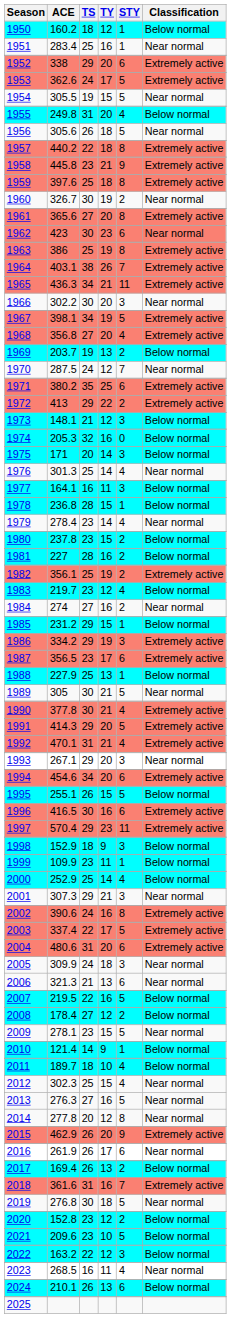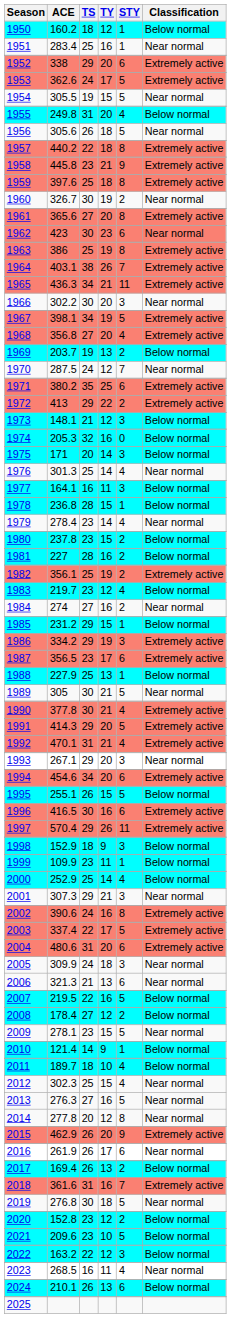 <table class="wikitable sortable mw-collapsible">
 <tr>
 <th scope="col">Season</th>
 <th scope="col">ACE</th>
 <th scope="col"><a href='#'>TS</a></th>
 <th scope="col"><a href='#'>TY</a></th>
 <th scope="col"><a href='#'>STY</a></th>
 <th scope="col">Classification</th>
 </tr>
 <tr style="background:Cyan;">
 <td><a href='#'>1950</a></td>
 <td>160.2</td>
 <td>18</td>
 <td>12</td>
 <td>1</td>
 <td>Below normal</td>
 </tr>
 <tr>
 <td><a href='#'>1951</a></td>
 <td>283.4</td>
 <td>25</td>
 <td>16</td>
 <td>1</td>
 <td>Near normal</td>
 </tr>
 <tr>
 </tr>
 <tr style="background:Salmon;">
 <td><a href='#'>1952</a></td>
 <td>338</td>
 <td>29</td>
 <td>20</td>
 <td>6</td>
 <td>Extremely active</td>
 </tr>
 <tr>
 </tr>
 <tr style="background:Salmon;">
 <td><a href='#'>1953</a></td>
 <td>362.6</td>
 <td>24</td>
 <td>17</td>
 <td>5</td>
 <td>Extremely active</td>
 </tr>
 <tr>
 <td><a href='#'>1954</a></td>
 <td>305.5</td>
 <td>19</td>
 <td>15</td>
 <td>5</td>
 <td>Near normal</td>
 </tr>
 <tr>
 </tr>
 <tr style="background:Cyan;">
 <td><a href='#'>1955</a></td>
 <td>249.8</td>
 <td>31</td>
 <td>20</td>
 <td>4</td>
 <td>Below normal</td>
 </tr>
 <tr>
 <td><a href='#'>1956</a></td>
 <td>305.6</td>
 <td>26</td>
 <td>18</td>
 <td>5</td>
 <td>Near normal</td>
 </tr>
 <tr>
 </tr>
 <tr style="background:Salmon;">
 <td><a href='#'>1957</a></td>
 <td>440.2</td>
 <td>22</td>
 <td>18</td>
 <td>8</td>
 <td>Extremely active</td>
 </tr>
 <tr>
 </tr>
 <tr style="background:Salmon;">
 <td><a href='#'>1958</a></td>
 <td>445.8</td>
 <td>23</td>
 <td>21</td>
 <td>9</td>
 <td>Extremely active</td>
 </tr>
 <tr>
 </tr>
 <tr style="background:Salmon;">
 <td><a href='#'>1959</a></td>
 <td>397.6</td>
 <td>25</td>
 <td>18</td>
 <td>8</td>
 <td>Extremely active</td>
 </tr>
 <tr>
 <td><a href='#'>1960</a></td>
 <td>326.7</td>
 <td>30</td>
 <td>19</td>
 <td>2</td>
 <td>Near normal</td>
 </tr>
 <tr>
 </tr>
 <tr style="background:Salmon;">
 <td><a href='#'>1961</a></td>
 <td>365.6</td>
 <td>27</td>
 <td>20</td>
 <td>8</td>
 <td>Extremely active</td>
 </tr>
 <tr>
 </tr>
 <tr style="background:Salmon;">
 <td><a href='#'>1962</a></td>
 <td>423</td>
 <td>30</td>
 <td>23</td>
 <td>6</td>
 <td>Near normal</td>
 </tr>
 <tr>
 </tr>
 <tr style="background:Salmon;">
 <td><a href='#'>1963</a></td>
 <td>386</td>
 <td>25</td>
 <td>19</td>
 <td>8</td>
 <td>Extremely active</td>
 </tr>
 <tr>
 </tr>
 <tr style="background:Salmon;">
 <td><a href='#'>1964</a></td>
 <td>403.1</td>
 <td>38</td>
 <td>26</td>
 <td>7</td>
 <td>Extremely active</td>
 </tr>
 <tr>
 </tr>
 <tr style="background:Salmon;">
 <td><a href='#'>1965</a></td>
 <td>436.3</td>
 <td>34</td>
 <td>21</td>
 <td>11</td>
 <td>Extremely active</td>
 </tr>
 <tr>
 <td><a href='#'>1966</a></td>
 <td>302.2</td>
 <td>30</td>
 <td>20</td>
 <td>3</td>
 <td>Near normal</td>
 </tr>
 <tr>
 </tr>
 <tr style="background:Salmon;">
 <td><a href='#'>1967</a></td>
 <td>398.1</td>
 <td>34</td>
 <td>19</td>
 <td>5</td>
 <td>Extremely active</td>
 </tr>
 <tr>
 </tr>
 <tr style="background:Salmon;">
 <td><a href='#'>1968</a></td>
 <td>356.8</td>
 <td>27</td>
 <td>20</td>
 <td>4</td>
 <td>Extremely active</td>
 </tr>
 <tr>
 </tr>
 <tr style="background:Cyan;">
 <td><a href='#'>1969</a></td>
 <td>203.7</td>
 <td>19</td>
 <td>13</td>
 <td>2</td>
 <td>Below normal</td>
 </tr>
 <tr>
 <td><a href='#'>1970</a></td>
 <td>287.5</td>
 <td>24</td>
 <td>12</td>
 <td>7</td>
 <td>Near normal</td>
 </tr>
 <tr>
 </tr>
 <tr style="background:salmon;">
 <td><a href='#'>1971</a></td>
 <td>380.2</td>
 <td>35</td>
 <td>25</td>
 <td>6</td>
 <td>Extremely active</td>
 </tr>
 <tr>
 </tr>
 <tr style="background:salmon;">
 <td><a href='#'>1972</a></td>
 <td>413</td>
 <td>29</td>
 <td>22</td>
 <td>2</td>
 <td>Extremely active</td>
 </tr>
 <tr>
 </tr>
 <tr style="background:Cyan">
 <td><a href='#'>1973</a></td>
 <td>148.1</td>
 <td>21</td>
 <td>12</td>
 <td>3</td>
 <td>Below normal</td>
 </tr>
 <tr>
 </tr>
 <tr style="background:Cyan;">
 <td><a href='#'>1974</a></td>
 <td>205.3</td>
 <td>32</td>
 <td>16</td>
 <td>0</td>
 <td>Below normal</td>
 </tr>
 <tr>
 </tr>
 <tr style="background:Cyan">
 <td><a href='#'>1975</a></td>
 <td>171</td>
 <td>20</td>
 <td>14</td>
 <td>3</td>
 <td>Below normal</td>
 </tr>
 <tr>
 <td><a href='#'>1976</a></td>
 <td>301.3</td>
 <td>25</td>
 <td>14</td>
 <td>4</td>
 <td>Near normal</td>
 </tr>
 <tr>
 </tr>
 <tr style="background:Cyan">
 <td><a href='#'>1977</a></td>
 <td>164.1</td>
 <td>16</td>
 <td>11</td>
 <td>3</td>
 <td>Below normal</td>
 </tr>
 <tr>
 </tr>
 <tr style="background:Cyan;">
 <td><a href='#'>1978</a></td>
 <td>236.8</td>
 <td>28</td>
 <td>15</td>
 <td>1</td>
 <td>Below normal</td>
 </tr>
 <tr>
 <td><a href='#'>1979</a></td>
 <td>278.4</td>
 <td>23</td>
 <td>14</td>
 <td>4</td>
 <td>Near normal</td>
 </tr>
 <tr>
 </tr>
 <tr style="background:Cyan;">
 <td><a href='#'>1980</a></td>
 <td>237.8</td>
 <td>23</td>
 <td>15</td>
 <td>2</td>
 <td>Below normal</td>
 </tr>
 <tr>
 </tr>
 <tr style="background:Cyan;">
 <td><a href='#'>1981</a></td>
 <td>227</td>
 <td>28</td>
 <td>16</td>
 <td>2</td>
 <td>Below normal</td>
 </tr>
 <tr>
 </tr>
 <tr style="background:Salmon">
 <td><a href='#'>1982</a></td>
 <td>356.1</td>
 <td>25</td>
 <td>19</td>
 <td>2</td>
 <td>Extremely active</td>
 </tr>
 <tr>
 </tr>
 <tr style="background:Cyan;">
 <td><a href='#'>1983</a></td>
 <td>219.7</td>
 <td>23</td>
 <td>12</td>
 <td>4</td>
 <td>Below normal</td>
 </tr>
 <tr>
 <td><a href='#'>1984</a></td>
 <td>274</td>
 <td>27</td>
 <td>16</td>
 <td>2</td>
 <td>Near normal</td>
 </tr>
 <tr>
 </tr>
 <tr style="background:Cyan;">
 <td><a href='#'>1985</a></td>
 <td>231.2</td>
 <td>29</td>
 <td>15</td>
 <td>1</td>
 <td>Below normal</td>
 </tr>
 <tr>
 </tr>
 <tr style="background:Salmon">
 <td><a href='#'>1986</a></td>
 <td>334.2</td>
 <td>29</td>
 <td>19</td>
 <td>3</td>
 <td>Extremely active</td>
 </tr>
 <tr>
 </tr>
 <tr style="background:Salmon">
 <td><a href='#'>1987</a></td>
 <td>356.5</td>
 <td>23</td>
 <td>17</td>
 <td>6</td>
 <td>Extremely active</td>
 </tr>
 <tr>
 </tr>
 <tr style="background:Cyan;">
 <td><a href='#'>1988</a></td>
 <td>227.9</td>
 <td>25</td>
 <td>13</td>
 <td>1</td>
 <td>Below normal</td>
 </tr>
 <tr>
 <td><a href='#'>1989</a></td>
 <td>305</td>
 <td>30</td>
 <td>21</td>
 <td>5</td>
 <td>Near normal</td>
 </tr>
 <tr>
 </tr>
 <tr style="background:Salmon">
 <td><a href='#'>1990</a></td>
 <td>377.8</td>
 <td>30</td>
 <td>21</td>
 <td>4</td>
 <td>Extremely active</td>
 </tr>
 <tr>
 </tr>
 <tr style="background:Salmon">
 <td><a href='#'>1991</a></td>
 <td>414.3</td>
 <td>29</td>
 <td>20</td>
 <td>5</td>
 <td>Extremely active</td>
 </tr>
 <tr>
 </tr>
 <tr style="background:Salmon">
 <td><a href='#'>1992</a></td>
 <td>470.1</td>
 <td>31</td>
 <td>21</td>
 <td>4</td>
 <td>Extremely active</td>
 </tr>
 <tr>
 </tr>
 <tr style="background:White">
 <td><a href='#'>1993</a></td>
 <td>267.1</td>
 <td>29</td>
 <td>20</td>
 <td>3</td>
 <td>Near normal</td>
 </tr>
 <tr>
 </tr>
 <tr style="background:Salmon">
 <td><a href='#'>1994</a></td>
 <td>454.6</td>
 <td>34</td>
 <td>20</td>
 <td>6</td>
 <td>Extremely active</td>
 </tr>
 <tr>
 </tr>
 <tr style="background:Cyan">
 <td><a href='#'>1995</a></td>
 <td>255.1</td>
 <td>26</td>
 <td>15</td>
 <td>5</td>
 <td>Below normal</td>
 </tr>
 <tr>
 </tr>
 <tr style="background:Salmon">
 <td><a href='#'>1996</a></td>
 <td>416.5</td>
 <td>30</td>
 <td>16</td>
 <td>6</td>
 <td>Extremely active</td>
 </tr>
 <tr>
 </tr>
 <tr style="background:Salmon">
 <td><a href='#'>1997</a></td>
 <td>570.4</td>
 <td>29</td>
-<td>23</td>
+<td>26</td>
 <td>11</td>
 <td>Extremely active</td>
 </tr>
 <tr>
 </tr>
 <tr style="background:Cyan">
 <td><a href='#'>1998</a></td>
 <td>152.9</td>
 <td>18</td>
 <td>9</td>
 <td>3</td>
 <td>Below normal</td>
 </tr>
 <tr>
 </tr>
 <tr style="background:Cyan">
 <td><a href='#'>1999</a></td>
 <td>109.9</td>
 <td>23</td>
 <td>11</td>
 <td>1</td>
 <td>Below normal</td>
 </tr>
 <tr>
 </tr>
 <tr style="background:Cyan;">
 <td><a href='#'>2000</a></td>
 <td>252.9</td>
 <td>25</td>
 <td>14</td>
 <td>4</td>
 <td>Below normal</td>
 </tr>
 <tr>
 <td><a href='#'>2001</a></td>
 <td>307.3</td>
 <td>29</td>
 <td>21</td>
 <td>3</td>
 <td>Near normal</td>
 </tr>
 <tr>
 </tr>
 <tr style="background:Salmon">
 <td><a href='#'>2002</a></td>
 <td>390.6</td>
 <td>24</td>
 <td>16</td>
 <td>8</td>
 <td>Extremely active</td>
 </tr>
 <tr>
 </tr>
 <tr style="background:Salmon">
 <td><a href='#'>2003</a></td>
 <td>337.4</td>
 <td>22</td>
 <td>17</td>
 <td>5</td>
 <td>Extremely active</td>
 </tr>
 <tr>
 </tr>
 <tr style="background:Salmon">
 <td><a href='#'>2004</a></td>
 <td>480.6</td>
 <td>31</td>
 <td>20</td>
 <td>6</td>
 <td>Extremely active</td>
 </tr>
 <tr>
 <td><a href='#'>2005</a></td>
 <td>309.9</td>
 <td>24</td>
 <td>18</td>
 <td>3</td>
 <td>Near normal</td>
 </tr>
 <tr>
 <td><a href='#'>2006</a></td>
 <td>321.3</td>
 <td>21</td>
 <td>13</td>
 <td>6</td>
 <td>Near normal</td>
 </tr>
 <tr>
 </tr>
 <tr style="background:Cyan;">
 <td><a href='#'>2007</a></td>
 <td>219.5</td>
 <td>22</td>
 <td>16</td>
 <td>5</td>
 <td>Below normal</td>
 </tr>
 <tr>
 </tr>
 <tr style="background:Cyan">
 <td><a href='#'>2008</a></td>
 <td>178.4</td>
 <td>27</td>
 <td>12</td>
 <td>2</td>
 <td>Below normal</td>
 </tr>
 <tr>
 <td><a href='#'>2009</a></td>
 <td>278.1</td>
 <td>23</td>
 <td>15</td>
 <td>5</td>
 <td>Near normal</td>
 </tr>
 <tr>
 </tr>
 <tr style="background:Cyan">
 <td><a href='#'>2010</a></td>
 <td>121.4</td>
 <td>14</td>
 <td>9</td>
 <td>1</td>
 <td>Below normal</td>
 </tr>
 <tr>
 </tr>
 <tr style="background:Cyan;">
 <td><a href='#'>2011</a></td>
 <td>189.7</td>
 <td>18</td>
 <td>10</td>
 <td>4</td>
 <td>Below normal</td>
 </tr>
 <tr>
 <td><a href='#'>2012</a></td>
 <td>302.3</td>
 <td>25</td>
 <td>15</td>
 <td>4</td>
 <td>Near normal</td>
 </tr>
 <tr>
 <td><a href='#'>2013</a></td>
 <td>276.3</td>
 <td>27</td>
 <td>16</td>
 <td>5</td>
 <td>Near normal</td>
 </tr>
 <tr>
 <td><a href='#'>2014</a></td>
 <td>277.8</td>
 <td>20</td>
 <td>12</td>
 <td>8</td>
 <td>Near normal</td>
 </tr>
 <tr>
 </tr>
 <tr style="background:Salmon">
 <td><a href='#'>2015</a></td>
 <td>462.9</td>
 <td>26</td>
 <td>20</td>
 <td>9</td>
 <td>Extremely active</td>
 </tr>
 <tr>
 </tr>
 <tr style="background:White">
 <td><a href='#'>2016</a></td>
 <td>261.9</td>
 <td>26</td>
 <td>17</td>
 <td>6</td>
 <td>Near normal</td>
 </tr>
 <tr>
 </tr>
 <tr style="background:Cyan">
 <td><a href='#'>2017</a></td>
 <td>169.4</td>
 <td>26</td>
 <td>13</td>
 <td>2</td>
 <td>Below normal</td>
 </tr>
 <tr>
 </tr>
 <tr style="background:Salmon">
 <td><a href='#'>2018</a></td>
 <td>361.6</td>
 <td>31</td>
 <td>16</td>
 <td>7</td>
 <td>Extremely active</td>
 </tr>
 <tr>
 <td><a href='#'>2019</a></td>
 <td>276.8</td>
 <td>30</td>
 <td>18</td>
 <td>5</td>
 <td>Near normal</td>
 </tr>
 <tr>
 </tr>
 <tr style="background:Cyan">
 <td><a href='#'>2020</a></td>
 <td>152.8</td>
 <td>23</td>
 <td>12</td>
 <td>2</td>
 <td>Below normal</td>
 </tr>
 <tr>
 </tr>
 <tr style="background:Cyan;">
 <td><a href='#'>2021</a></td>
 <td>209.6</td>
 <td>23</td>
 <td>10</td>
 <td>5</td>
 <td>Below normal</td>
 </tr>
 <tr>
 </tr>
 <tr style="background:Cyan">
 <td><a href='#'>2022</a></td>
 <td>163.2</td>
 <td>22</td>
 <td>12</td>
 <td>3</td>
 <td>Below normal</td>
 </tr>
 <tr>
 </tr>
 <tr style="background:White">
 <td><a href='#'>2023</a></td>
 <td>268.5</td>
 <td>16</td>
 <td>11</td>
 <td>4</td>
 <td>Near normal</td>
 </tr>
 <tr>
 </tr>
 <tr style="background:Cyan;">
 <td><a href='#'>2024</a></td>
 <td>210.1</td>
 <td>26</td>
 <td>13</td>
 <td>6</td>
 <td>Below normal</td>
 </tr>
 <tr>
 </tr>
 <tr>
 <td><a href='#'>2025</a></td>
 <td></td>
 <td></td>
 <td></td>
 <td></td>
 <td></td>
 </tr>
 </table>
